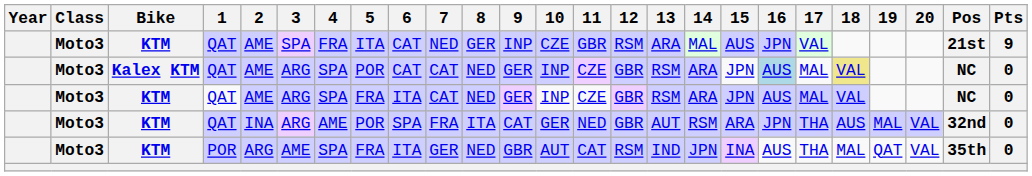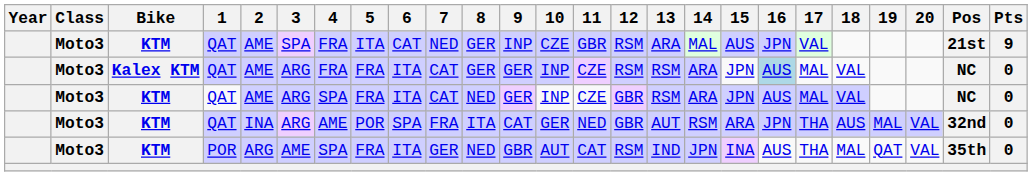 <table class="wikitable" style="text-align:center;">
 <tr>
 <th scope="col">Year</th>
 <th scope="col">Class</th>
 <th scope="col">Bike</th>
 <th scope="col">1</th>
 <th scope="col">2</th>
 <th scope="col">3</th>
 <th scope="col">4</th>
 <th scope="col">5</th>
 <th scope="col">6</th>
 <th scope="col">7</th>
 <th scope="col">8</th>
 <th scope="col">9</th>
 <th scope="col">10</th>
 <th scope="col">11</th>
 <th scope="col">12</th>
 <th scope="col">13</th>
 <th scope="col">14</th>
 <th scope="col">15</th>
 <th scope="col">16</th>
 <th scope="col">17</th>
 <th scope="col">18</th>
 <th scope="col">19</th>
 <th scope="col">20</th>
 <th scope="col">Pos</th>
 <th scope="col">Pts</th>
 </tr>
 <tr>
 <th scope="row"></th>
 <th>Moto3</th>
 <th><a href='#'>KTM</a></th>
 <td style="background:#cfcfff;"><a href='#'>QAT</a><br></td>
 <td style="background:#cfcfff;"><a href='#'>AME</a><br></td>
 <td style="background:#efcfff;"><a href='#'>SPA</a><br></td>
 <td style="background:#cfcfff;"><a href='#'>FRA</a><br></td>
 <td style="background:#cfcfff;"><a href='#'>ITA</a><br></td>
 <td style="background:#cfcfff;"><a href='#'>CAT</a><br></td>
 <td style="background:#cfcfff;"><a href='#'>NED</a><br></td>
 <td style="background:#cfcfff;"><a href='#'>GER</a><br></td>
 <td style="background:#cfcfff;"><a href='#'>INP</a><br></td>
 <td style="background:#cfcfff;"><a href='#'>CZE</a><br></td>
 <td style="background:#cfcfff;"><a href='#'>GBR</a><br></td>
 <td style="background:#cfcfff;"><a href='#'>RSM</a><br></td>
 <td style="background:#cfcfff;"><a href='#'>ARA</a><br></td>
 <td style="background:#DFFFDF;"><a href='#'>MAL</a><br></td>
 <td style="background:#cfcfff;"><a href='#'>AUS</a><br></td>
 <td style="background:#cfcfff;"><a href='#'>JPN</a><br></td>
 <td style="background:#DFFFDF;"><a href='#'>VAL</a><br></td>
 <td></td>
 <td></td>
 <td></td>
 <th>21st</th>
 <th>9</th>
 </tr>
 <tr>
 <th scope="row"></th>
 <th>Moto3</th>
 <th><a href='#'>Kalex</a> <a href='#'>KTM</a></th>
 <td style="background:#cfcfff;"><a href='#'>QAT</a><br></td>
 <td style="background:#cfcfff;"><a href='#'>AME</a><br></td>
 <td style="background:#cfcfff;"><a href='#'>ARG</a><br></td>
-<td style="background:#cfcfff;"><a href='#'>SPA</a><br></td>
-<td style="background:#cfcfff;"><a href='#'>POR</a><br></td>
+<td style="background:#cfcfff;"><a href='#'>FRA</a><br></td>
+<td style="background:#cfcfff;"><a href='#'>FRA</a><br></td>
+<td style="background:#cfcfff;"><a href='#'>ITA</a><br></td>
 <td style="background:#cfcfff;"><a href='#'>CAT</a><br></td>
-<td style="background:#cfcfff;"><a href='#'>CAT</a><br></td>
-<td style="background:#cfcfff;"><a href='#'>NED</a><br></td>
+<td style="background:#cfcfff;"><a href='#'>GER</a><br></td>
 <td style="background:#cfcfff;"><a href='#'>GER</a><br></td>
 <td style="background:#cfcfff;"><a href='#'>INP</a><br></td>
 <td style="background:#efcfff;"><a href='#'>CZE</a><br></td>
-<td style="background:#cfcfff;"><a href='#'>GBR</a><br></td>
+<td style="background:#cfcfff;"><a href='#'>RSM</a><br></td>
 <td style="background:#cfcfff;"><a href='#'>RSM</a><br></td>
 <td style="background:#cfcfff;"><a href='#'>ARA</a><br></td>
 <td><a href='#'>JPN</a></td>
 <td style="background: lightblue;"><a href='#'>AUS</a></td>
 <td><a href='#'>MAL</a></td>
-<td style="background: khaki;"><a href='#'>VAL</a></td>
+<td><a href='#'>VAL</a></td>
 <td></td>
 <td></td>
 <th>NC</th>
 <th>0</th>
 </tr>
 <tr>
 <th scope="row"></th>
 <th>Moto3</th>
 <th><a href='#'>KTM</a></th>
 <td><a href='#'>QAT</a></td>
 <td style="background:#CFCFFF;"><a href='#'>AME</a><br></td>
 <td style="background:#CFCFFF;"><a href='#'>ARG</a><br></td>
 <td style="background:#CFCFFF;"><a href='#'>SPA</a><br></td>
 <td style="background:#CFCFFF;"><a href='#'>FRA</a><br></td>
 <td style="background:#CFCFFF;"><a href='#'>ITA</a><br></td>
 <td style="background:#CFCFFF;"><a href='#'>CAT</a><br></td>
 <td style="background:#CFCFFF;"><a href='#'>NED</a><br></td>
 <td style="background:#EFCFFF;"><a href='#'>GER</a><br></td>
 <td><a href='#'>INP</a></td>
 <td><a href='#'>CZE</a></td>
 <td style="background:#EFCFFF;"><a href='#'>GBR</a><br></td>
 <td style="background:#CFCFFF;"><a href='#'>RSM</a><br></td>
 <td style="background:#CFCFFF;"><a href='#'>ARA</a><br></td>
 <td style="background:#CFCFFF;"><a href='#'>JPN</a><br></td>
 <td style="background:#CFCFFF;"><a href='#'>AUS</a><br></td>
 <td style="background:#CFCFFF;"><a href='#'>MAL</a><br></td>
 <td style="background:#CFCFFF;"><a href='#'>VAL</a><br></td>
 <td></td>
 <td></td>
 <th>NC</th>
 <th>0</th>
 </tr>
 <tr>
 <th></th>
 <th>Moto3</th>
 <th><a href='#'>KTM</a></th>
 <td style="background:#cfcfff;"><a href='#'>QAT</a><br></td>
 <td style="background:#cfcfff;"><a href='#'>INA</a><br></td>
 <td style="background:#efcfff;"><a href='#'>ARG</a><br></td>
 <td style="background:#cfcfff;"><a href='#'>AME</a><br></td>
 <td style="background:#cfcfff;"><a href='#'>POR</a><br></td>
 <td style="background:#cfcfff;"><a href='#'>SPA</a><br></td>
 <td style="background:#cfcfff;"><a href='#'>FRA</a><br></td>
 <td style="background:#cfcfff;"><a href='#'>ITA</a><br></td>
 <td style="background:#cfcfff;"><a href='#'>CAT</a><br></td>
 <td style="background:#cfcfff;"><a href='#'>GER</a><br></td>
 <td style="background:#cfcfff;"><a href='#'>NED</a><br></td>
 <td style="background:#cfcfff;"><a href='#'>GBR</a><br></td>
 <td style="background:#cfcfff;"><a href='#'>AUT</a><br></td>
 <td style="background:#cfcfff;"><a href='#'>RSM</a><br></td>
 <td style="background:#cfcfff;"><a href='#'>ARA</a><br></td>
 <td style="background:#cfcfff;"><a href='#'>JPN</a><br></td>
 <td style="background:#cfcfff;"><a href='#'>THA</a><br></td>
 <td style="background:#cfcfff;"><a href='#'>AUS</a><br></td>
 <td style="background:#cfcfff;"><a href='#'>MAL</a><br></td>
 <td style="background:#cfcfff;"><a href='#'>VAL</a><br></td>
 <th>32nd</th>
 <th>0</th>
 </tr>
 <tr>
 <th></th>
 <th>Moto3</th>
 <th><a href='#'>KTM</a></th>
 <td style="background:#cfcfff;"><a href='#'>POR</a><br></td>
 <td style="background:#cfcfff;"><a href='#'>ARG</a><br></td>
 <td style="background:#cfcfff;"><a href='#'>AME</a><br></td>
 <td style="background:#cfcfff;"><a href='#'>SPA</a><br></td>
 <td style="background:#cfcfff;"><a href='#'>FRA</a><br></td>
 <td style="background:#cfcfff;"><a href='#'>ITA</a><br></td>
 <td style="background:#cfcfff;"><a href='#'>GER</a><br></td>
 <td style="background:#cfcfff;"><a href='#'>NED</a><br></td>
 <td style="background:#cfcfff;"><a href='#'>GBR</a><br></td>
 <td style="background:#cfcfff;"><a href='#'>AUT</a><br></td>
 <td style="background:#cfcfff;"><a href='#'>CAT</a><br></td>
 <td style="background:#cfcfff;"><a href='#'>RSM</a><br></td>
 <td style="background:#cfcfff;"><a href='#'>IND</a><br></td>
 <td style="background:#cfcfff;"><a href='#'>JPN</a><br></td>
 <td style="background:#efcfff;"><a href='#'>INA</a><br></td>
 <td><a href='#'>AUS</a></td>
 <td><a href='#'>THA</a></td>
 <td><a href='#'>MAL</a></td>
 <td><a href='#'>QAT</a></td>
 <td><a href='#'>VAL</a></td>
 <th>35th</th>
 <th>0</th>
 </tr>
 <tr>
 <th colspan="26"></th>
 </tr>
 </table>
